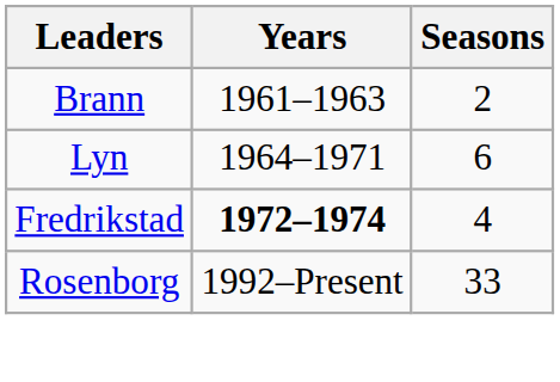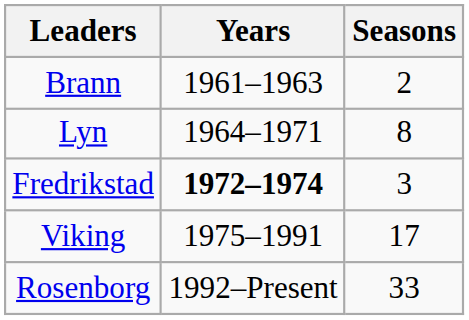 <table class="wikitable sortable" style="font-size:90%;text-align: center;">
 <tr>
 <th>Leaders</th>
 <th>Years</th>
 <th>Seasons</th>
 </tr>
 <tr>
 <td><a href='#'>Brann</a></td>
 <td>1961–1963</td>
 <td>2</td>
 </tr>
 <tr>
 <td><a href='#'>Lyn</a></td>
 <td>1964–1971</td>
-<td>6</td>
+<td>8</td>
 </tr>
 <tr>
 <td><a href='#'>Fredrikstad</a></td>
 <td><strong>1972–1974</strong></td>
-<td>4</td>
+<td>3</td>
+</tr>
+<tr>
+<td><a href='#'>Viking</a></td>
+<td>1975–1991</td>
+<td>17</td>
 </tr>
 <tr>
 <td><a href='#'>Rosenborg</a></td>
 <td>1992–Present</td>
 <td>33</td>
 </tr>
 </table>
